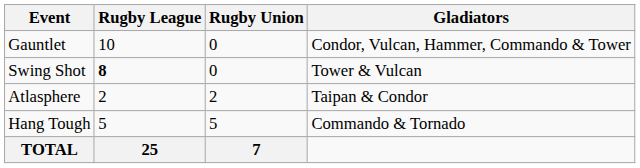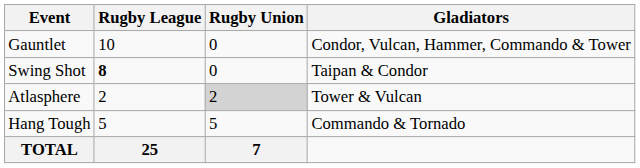 <table class="wikitable">
 <tr>
 <th>Event</th>
 <th>Rugby League</th>
 <th>Rugby Union</th>
 <th>Gladiators</th>
 </tr>
 <tr>
 <td>Gauntlet</td>
 <td>10</td>
 <td>0</td>
 <td>Condor, Vulcan, Hammer, Commando & Tower</td>
 </tr>
 <tr>
 <td>Swing Shot</td>
 <td><strong>8</strong></td>
 <td>0</td>
-<td>Tower & Vulcan</td>
+<td>Taipan & Condor</td>
 </tr>
 <tr>
 <td>Atlasphere</td>
 <td>2</td>
-<td>2</td>
-<td>Taipan & Condor</td>
+<td style="background: lightgrey;">2</td>
+<td>Tower & Vulcan</td>
 </tr>
 <tr>
 <td>Hang Tough</td>
 <td>5</td>
 <td>5</td>
 <td>Commando & Tornado</td>
 </tr>
 <tr>
 <th>TOTAL</th>
 <th>25</th>
 <th>7</th>
 </tr>
 </table>
